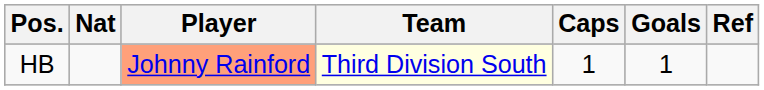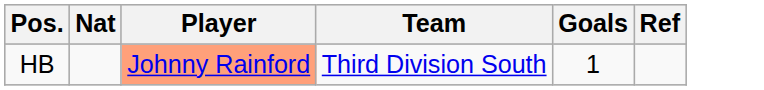 <table class="wikitable" style="text-align:center; border:1px #aaa solid;">
 <tr>
 <th>Pos.</th>
 <th>Nat</th>
 <th>Player</th>
 <th>Team</th>
-<th>Caps</th>
 <th>Goals</th>
 <th>Ref</th>
 </tr>
 <tr>
 <td>HB</td>
 <td></td>
 <td style="background: lightsalmon; text-align:left;"><a href='#'>Johnny Rainford</a></td>
-<td style="background: lightyellow;"><a href='#'>Third Division South</a></td>
-<td>1</td>
+<td><a href='#'>Third Division South</a></td>
 <td>1</td>
 <td></td>
 </tr>
 </table>
